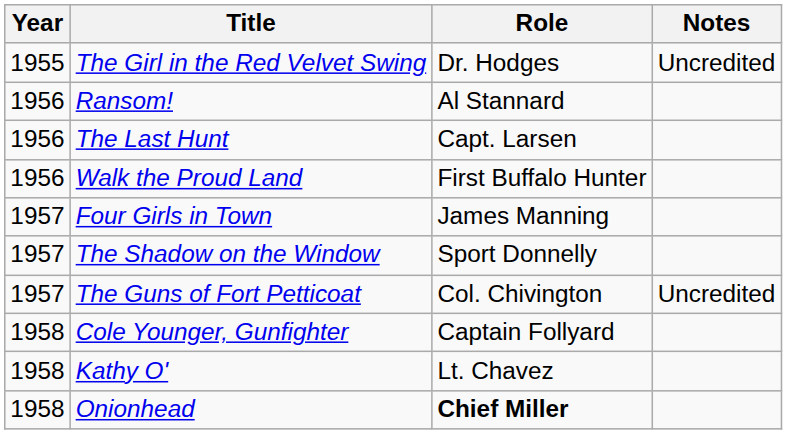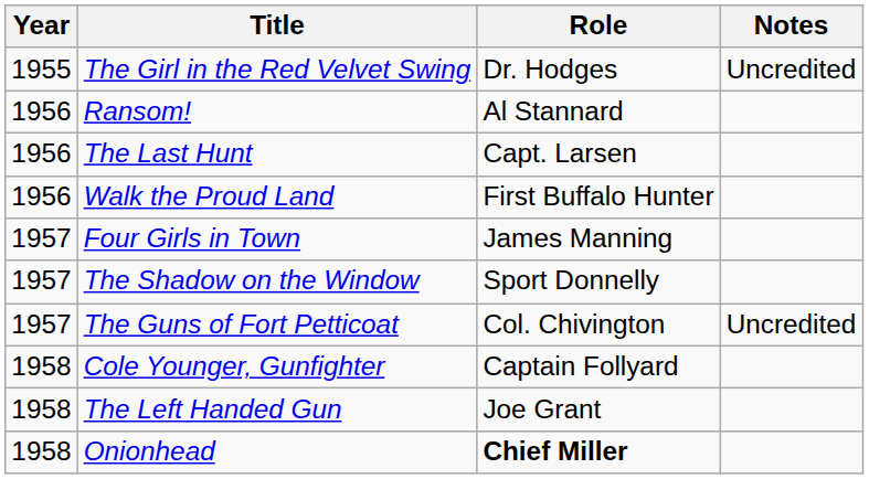 <table class="wikitable">
 <tr>
 <th>Year</th>
 <th>Title</th>
 <th>Role</th>
 <th>Notes</th>
 </tr>
 <tr>
 <td>1955</td>
 <td><em><a href='#'>The Girl in the Red Velvet Swing</a></em></td>
 <td>Dr. Hodges</td>
 <td>Uncredited</td>
 </tr>
 <tr>
 <td>1956</td>
 <td><em><a href='#'>Ransom!</a></em></td>
 <td>Al Stannard</td>
 <td></td>
 </tr>
 <tr>
 <td>1956</td>
 <td><em><a href='#'>The Last Hunt</a></em></td>
 <td>Capt. Larsen</td>
 <td></td>
 </tr>
 <tr>
 <td>1956</td>
 <td><em><a href='#'>Walk the Proud Land</a></em></td>
 <td>First Buffalo Hunter</td>
 <td></td>
 </tr>
 <tr>
 <td>1957</td>
 <td><em><a href='#'>Four Girls in Town</a></em></td>
 <td>James Manning</td>
 <td></td>
 </tr>
 <tr>
 <td>1957</td>
 <td><em><a href='#'>The Shadow on the Window</a></em></td>
 <td>Sport Donnelly</td>
 <td></td>
 </tr>
 <tr>
 <td>1957</td>
 <td><em><a href='#'>The Guns of Fort Petticoat</a></em></td>
 <td>Col. Chivington</td>
 <td>Uncredited</td>
 </tr>
 <tr>
 <td>1958</td>
 <td><em><a href='#'>Cole Younger, Gunfighter</a></em></td>
 <td>Captain Follyard</td>
 <td></td>
 </tr>
 <tr>
 <td>1958</td>
-<td><em><a href='#'>Kathy O'</a></em></td>
-<td>Lt. Chavez</td>
+<td><em><a href='#'>The Left Handed Gun</a></em></td>
+<td>Joe Grant</td>
 <td></td>
 </tr>
 <tr>
 <td>1958</td>
 <td><em><a href='#'>Onionhead</a></em></td>
 <td><strong>Chief Miller</strong></td>
 <td></td>
 </tr>
 </table>
